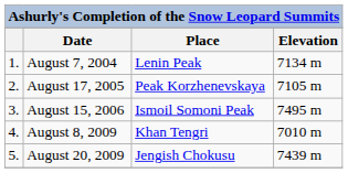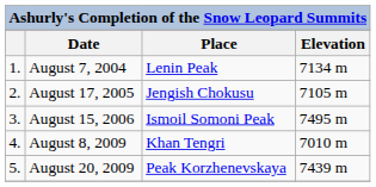 <table class="wikitable">
 <tr>
 <th colspan="6" style="background: LightSteelBlue;">Ashurly's Completion of the <a href='#'>Snow Leopard Summits</a></th>
 </tr>
 <tr bgcolor="#CCCCCC" align="center">
 </tr>
 <tr>
 <th></th>
 <th>Date</th>
 <th>Place</th>
 <th>Elevation</th>
 </tr>
 <tr>
 <td>1.</td>
 <td>August 7, 2004</td>
 <td><a href='#'>Lenin Peak</a></td>
 <td>7134 m</td>
 </tr>
 <tr>
 <td>2.</td>
 <td>August 17, 2005</td>
-<td><a href='#'>Peak Korzhenevskaya</a></td>
+<td><a href='#'>Jengish Chokusu</a></td>
 <td>7105 m</td>
 </tr>
 <tr>
 <td>3.</td>
 <td>August 15, 2006</td>
 <td><a href='#'>Ismoil Somoni Peak</a></td>
 <td>7495 m</td>
 </tr>
 <tr>
 <td>4.</td>
 <td>August 8, 2009</td>
 <td><a href='#'>Khan Tengri</a></td>
 <td>7010 m</td>
 </tr>
 <tr>
 <td>5.</td>
 <td>August 20, 2009</td>
-<td><a href='#'>Jengish Chokusu</a></td>
+<td><a href='#'>Peak Korzhenevskaya</a></td>
 <td>7439 m</td>
 </tr>
 <tr>
 </tr>
 </table>
